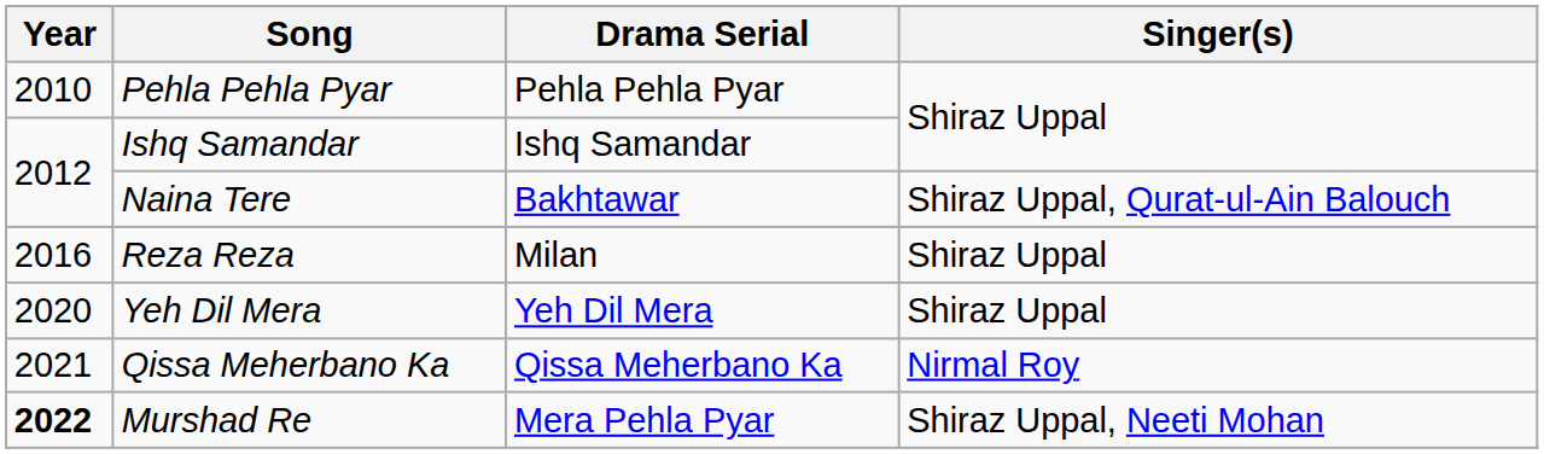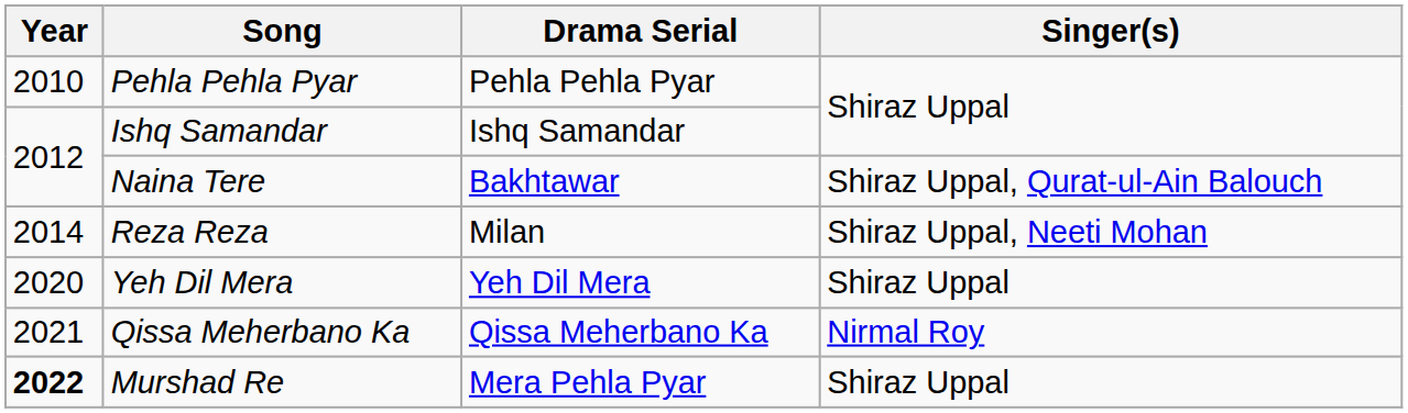 <table class="wikitable sortable" width="50%" style="font-size: 90%;">
 <tr>
 <th>Year</th>
 <th>Song</th>
 <th>Drama Serial</th>
 <th>Singer(s)</th>
 </tr>
 <tr>
 <td>2010</td>
 <td><em>Pehla Pehla Pyar</em></td>
 <td>Pehla Pehla Pyar</td>
 <td rowspan=2>Shiraz Uppal</td>
 </tr>
 <tr>
 <td rowspan="2">2012</td>
 <td><em>Ishq Samandar</em></td>
 <td>Ishq Samandar</td>
 </tr>
 <tr>
 <td><em>Naina Tere</em></td>
 <td><a href='#'>Bakhtawar</a></td>
 <td>Shiraz Uppal, <a href='#'>Qurat-ul-Ain Balouch</a></td>
 </tr>
 <tr>
-<td>2016</td>
+<td>2014</td>
 <td><em>Reza Reza</em></td>
 <td>Milan</td>
-<td>Shiraz Uppal</td>
+<td>Shiraz Uppal, <a href='#'>Neeti Mohan</a></td>
 </tr>
 <tr>
 <td>2020</td>
 <td><em>Yeh Dil Mera</em></td>
 <td><a href='#'>Yeh Dil Mera</a></td>
 <td>Shiraz Uppal</td>
 </tr>
 <tr>
 <td>2021</td>
 <td><em>Qissa Meherbano Ka</em></td>
 <td><a href='#'>Qissa Meherbano Ka</a></td>
 <td><a href='#'>Nirmal Roy</a></td>
 </tr>
 <tr>
 <td><strong>2022</strong></td>
 <td><em>Murshad Re</em></td>
 <td><a href='#'>Mera Pehla Pyar</a></td>
-<td>Shiraz Uppal, <a href='#'>Neeti Mohan</a></td>
+<td>Shiraz Uppal</td>
 </tr>
 </table>
